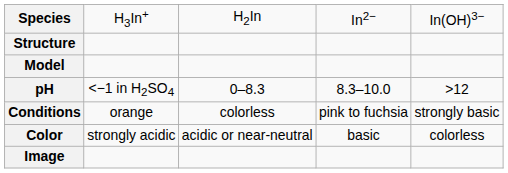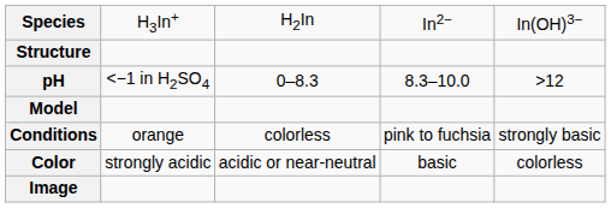 <table class="wikitable" style="margin: 1em auto 1em auto; text-align: center;">
 <tr>
 <th>Species</th>
 <td>H<sub>3</sub>In<sup>+</sup></td>
 <td>H<sub>2</sub>In</td>
 <td>In<sup>2−</sup></td>
 <td>In(OH)<sup>3−</sup></td>
 </tr>
 <tr>
 <th>Structure</th>
 <td></td>
 <td></td>
 <td></td>
 <td></td>
 </tr>
 <tr>
+<th>pH</th>
+<td><−1 in H<sub>2</sub>SO<sub>4</sub></td>
+<td>0–8.3</td>
+<td>8.3–10.0</td>
+<td>>12</td>
+</tr>
+<tr>
 <th>Model</th>
 <td></td>
 <td></td>
 <td></td>
 <td></td>
-</tr>
-<tr>
-<th>pH</th>
-<td><−1 in H<sub>2</sub>SO<sub>4</sub></td>
-<td>0–8.3</td>
-<td>8.3–10.0</td>
-<td>>12</td>
 </tr>
 <tr>
 <th>Conditions</th>
 <td>orange</td>
 <td>colorless</td>
 <td>pink to fuchsia</td>
 <td>strongly basic</td>
 </tr>
 <tr>
 <th>Color</th>
 <td>strongly acidic</td>
 <td>acidic or near-neutral</td>
 <td>basic</td>
 <td>colorless</td>
 </tr>
 <tr>
 <th>Image</th>
 <td></td>
 <td></td>
 <td></td>
 <td></td>
 </tr>
 </table>
